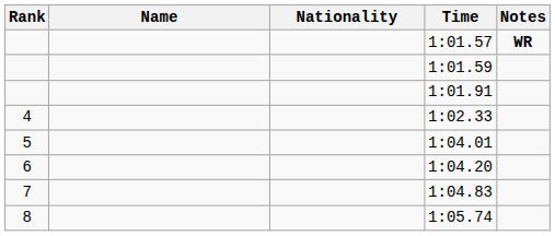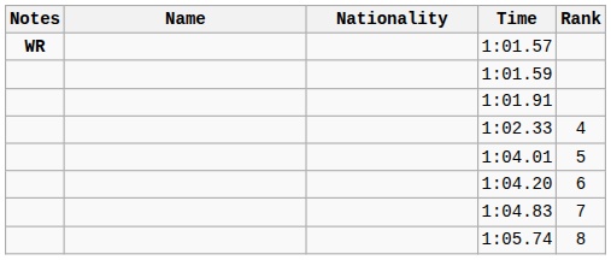 <table class="wikitable sortable" style="text-align:center">
 <tr>
-<th>Rank</th>
+<th>Notes</th>
 <th style="width:180px">Name</th>
 <th style="width:125px">Nationality</th>
 <th>Time</th>
-<th>Notes</th>
+<th>Rank</th>
 </tr>
 <tr>
-<td></td>
+<td><strong>WR</strong></td>
 <td style="text-align:left;"></td>
 <td style="text-align:left;"></td>
 <td>1:01.57</td>
-<td><strong>WR</strong></td>
+<td></td>
 </tr>
 <tr>
 <td></td>
 <td style="text-align:left;"></td>
 <td style="text-align:left;"></td>
 <td>1:01.59</td>
 <td></td>
 </tr>
 <tr>
 <td></td>
 <td style="text-align:left;"></td>
 <td style="text-align:left;"></td>
 <td>1:01.91</td>
 <td></td>
 </tr>
 <tr>
-<td>4</td>
+<td></td>
 <td style="text-align:left;"></td>
 <td style="text-align:left;"></td>
 <td>1:02.33</td>
-<td></td>
+<td>4</td>
 </tr>
 <tr>
-<td>5</td>
+<td></td>
 <td style="text-align:left;"></td>
 <td style="text-align:left;"></td>
 <td>1:04.01</td>
-<td></td>
+<td>5</td>
 </tr>
 <tr>
-<td>6</td>
+<td></td>
 <td style="text-align:left;"></td>
 <td style="text-align:left;"></td>
 <td>1:04.20</td>
-<td></td>
+<td>6</td>
 </tr>
 <tr>
-<td>7</td>
+<td></td>
 <td style="text-align:left;"></td>
 <td style="text-align:left;"></td>
 <td>1:04.83</td>
-<td></td>
+<td>7</td>
 </tr>
 <tr>
-<td>8</td>
+<td></td>
 <td style="text-align:left;"></td>
 <td style="text-align:left;"></td>
 <td>1:05.74</td>
-<td></td>
+<td>8</td>
 </tr>
 </table>
